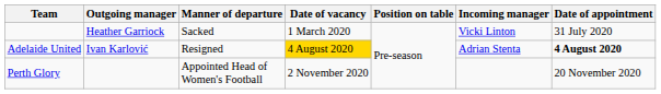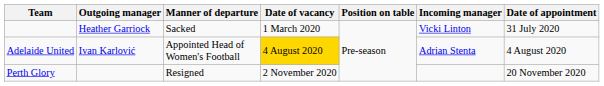 <table class="wikitable sortable"">
 <tr>
 <th>Team</th>
 <th>Outgoing manager</th>
 <th>Manner of departure</th>
 <th>Date of vacancy</th>
 <th>Position on table</th>
 <th>Incoming manager</th>
 <th>Date of appointment</th>
 </tr>
 <tr>
 <td></td>
 <td> <a href='#'>Heather Garriock</a></td>
 <td>Sacked</td>
 <td>1 March 2020</td>
 <td rowspan=3>Pre-season</td>
 <td> <a href='#'>Vicki Linton</a></td>
 <td>31 July 2020</td>
 </tr>
 <tr>
 <td><a href='#'>Adelaide United</a></td>
 <td> <a href='#'>Ivan Karlović</a></td>
-<td>Resigned</td>
+<td>Appointed Head of<br>Women's Football</td>
 <td style="background: gold;">4 August 2020</td>
 <td> <a href='#'>Adrian Stenta</a></td>
-<td><strong>4 August 2020</strong></td>
+<td>4 August 2020</td>
 </tr>
 <tr>
 <td><a href='#'>Perth Glory</a></td>
 <td></td>
-<td>Appointed Head of<br>Women's Football</td>
+<td>Resigned</td>
 <td>2 November 2020</td>
 <td></td>
 <td>20 November 2020</td>
 </tr>
 </table>
